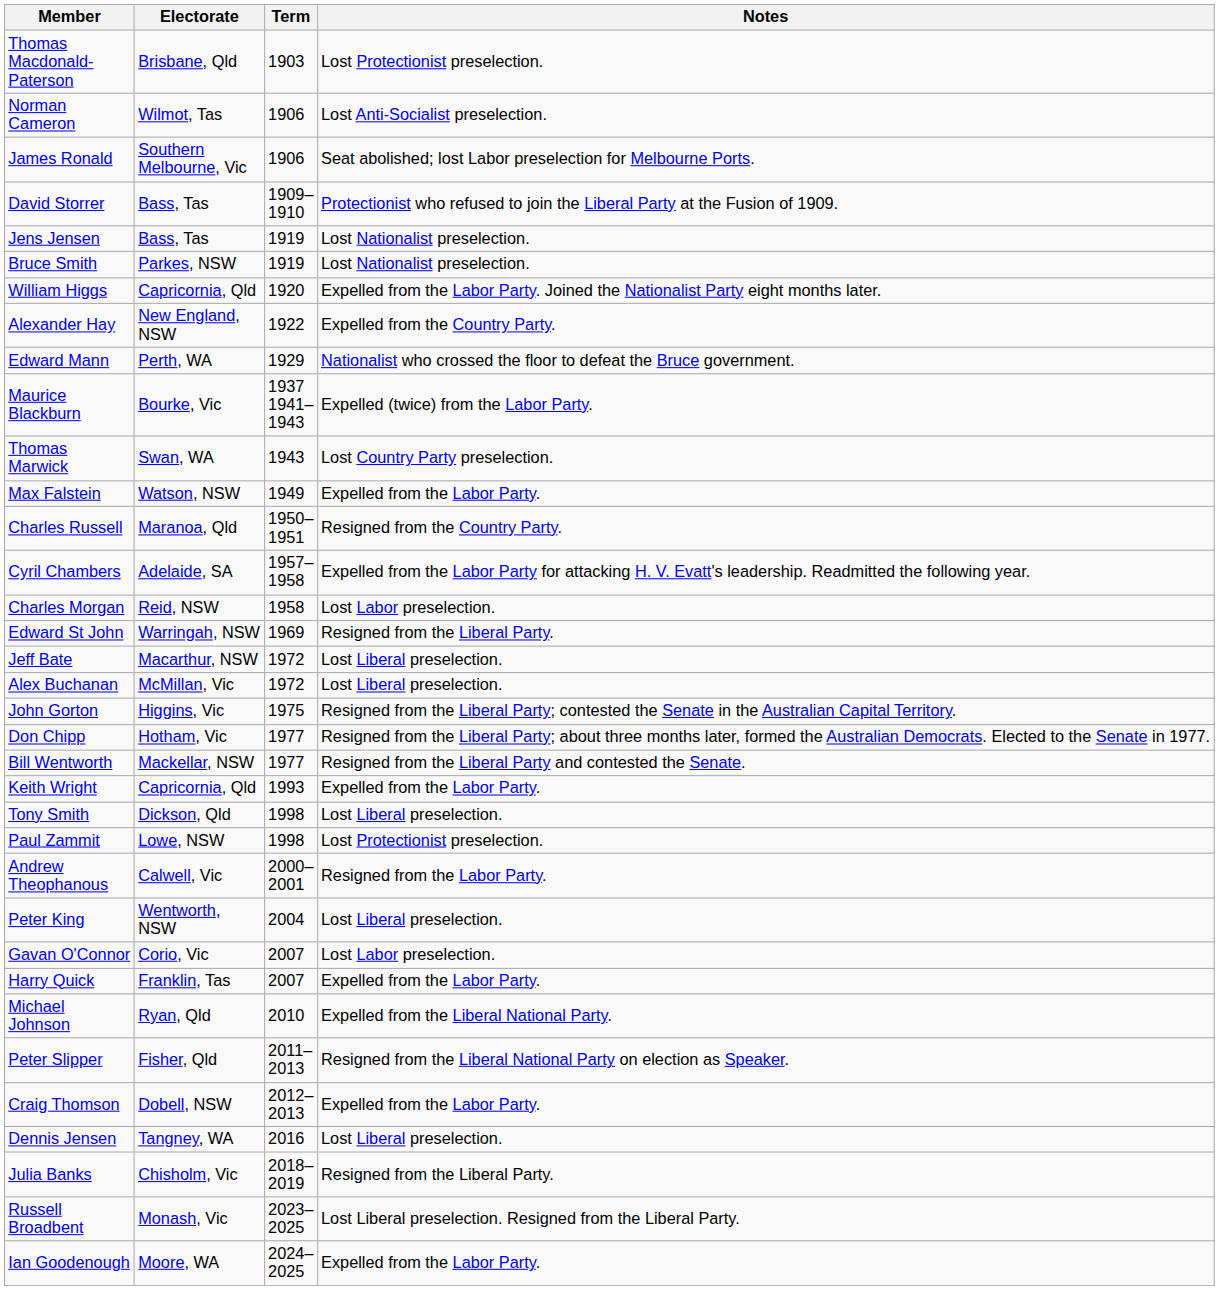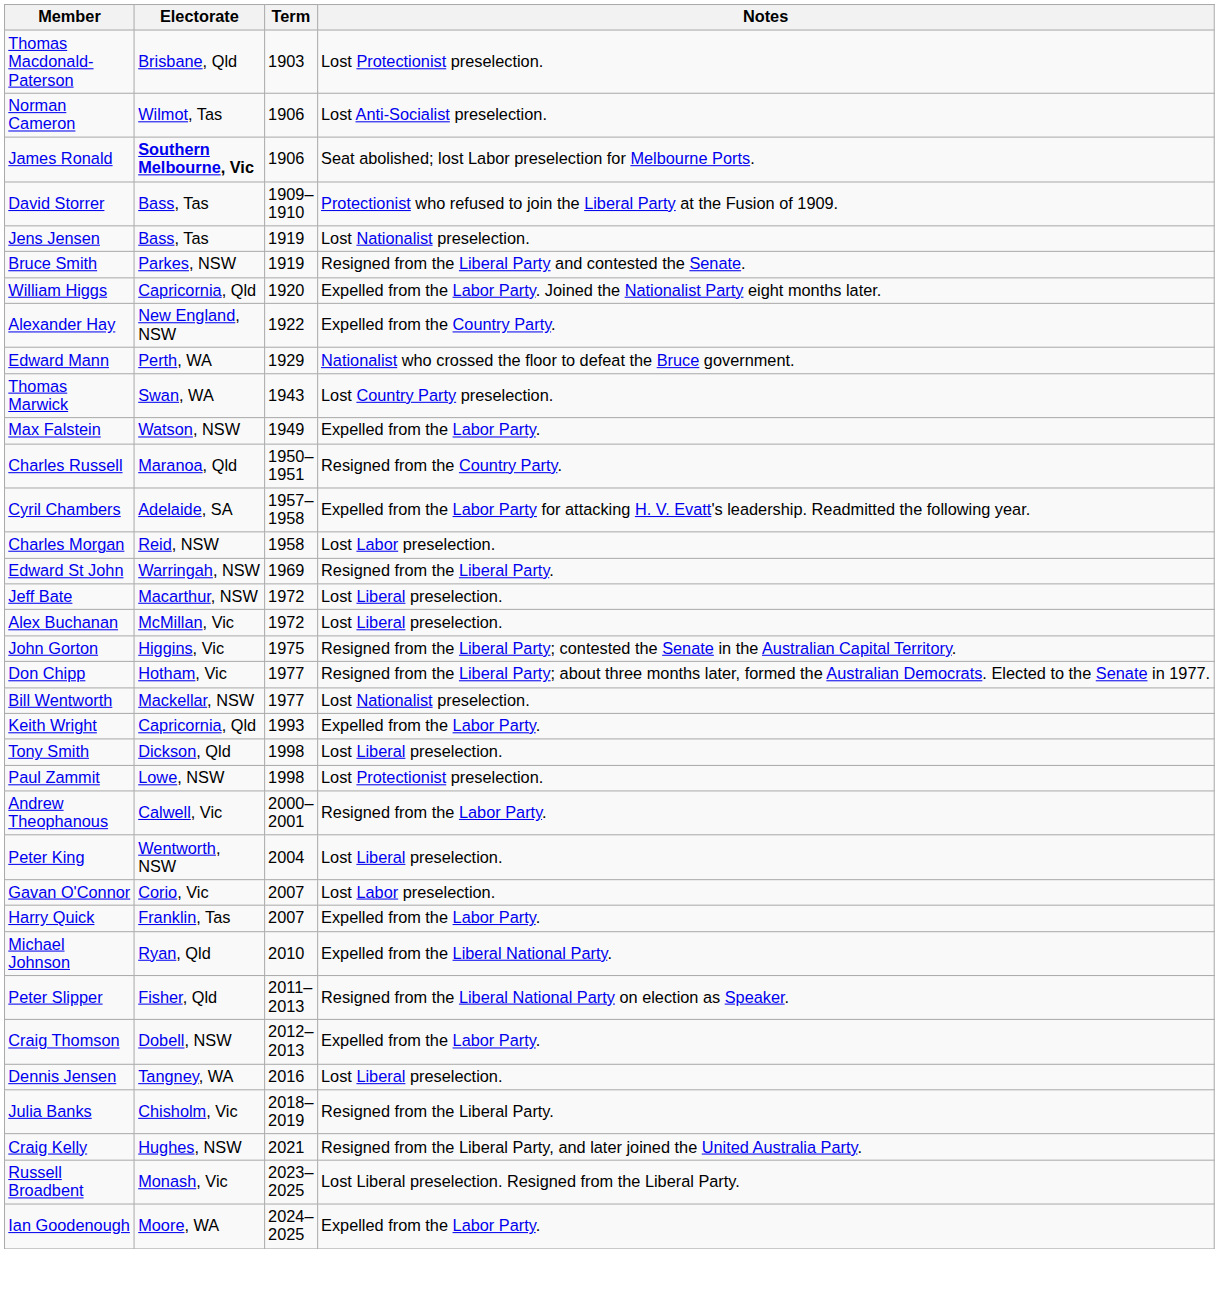 <table class="wikitable">
 <tr>
 <th width=120px>Member</th>
 <th width=120px>Electorate</th>
 <th width=20px>Term</th>
 <th>Notes</th>
 </tr>
 <tr>
 <td><a href='#'>Thomas Macdonald-Paterson</a></td>
 <td><a href='#'>Brisbane</a>, Qld</td>
 <td>1903</td>
 <td>Lost <a href='#'>Protectionist</a> preselection.</td>
 </tr>
 <tr>
 <td><a href='#'>Norman Cameron</a></td>
 <td><a href='#'>Wilmot</a>, Tas</td>
 <td>1906</td>
 <td>Lost <a href='#'>Anti-Socialist</a> preselection.</td>
 </tr>
 <tr>
 <td><a href='#'>James Ronald</a></td>
-<td><a href='#'>Southern Melbourne</a>, Vic</td>
+<td><strong><a href='#'>Southern Melbourne</a>, Vic</strong></td>
 <td>1906</td>
 <td>Seat abolished; lost Labor preselection for <a href='#'>Melbourne Ports</a>.</td>
 </tr>
 <tr>
 <td><a href='#'>David Storrer</a></td>
 <td><a href='#'>Bass</a>, Tas</td>
 <td>1909–1910</td>
 <td><a href='#'>Protectionist</a> who refused to join the <a href='#'>Liberal Party</a> at the Fusion of 1909.</td>
 </tr>
 <tr>
 <td><a href='#'>Jens Jensen</a></td>
 <td><a href='#'>Bass</a>, Tas</td>
 <td>1919</td>
 <td>Lost <a href='#'>Nationalist</a> preselection.</td>
 </tr>
 <tr>
 <td><a href='#'>Bruce Smith</a></td>
 <td><a href='#'>Parkes</a>, NSW</td>
 <td>1919</td>
-<td>Lost <a href='#'>Nationalist</a> preselection.</td>
+<td>Resigned from the <a href='#'>Liberal Party</a> and contested the <a href='#'>Senate</a>.</td>
 </tr>
 <tr>
 <td><a href='#'>William Higgs</a></td>
 <td><a href='#'>Capricornia</a>, Qld</td>
 <td>1920</td>
 <td>Expelled from the <a href='#'>Labor Party</a>. Joined the <a href='#'>Nationalist Party</a> eight months later.</td>
 </tr>
 <tr>
 <td><a href='#'>Alexander Hay</a></td>
 <td><a href='#'>New England</a>, NSW</td>
 <td>1922</td>
 <td>Expelled from the <a href='#'>Country Party</a>.</td>
 </tr>
 <tr>
 <td><a href='#'>Edward Mann</a></td>
 <td><a href='#'>Perth</a>, WA</td>
 <td>1929</td>
 <td><a href='#'>Nationalist</a> who crossed the floor to defeat the <a href='#'>Bruce</a> government.</td>
-</tr>
-<tr>
-<td><a href='#'>Maurice Blackburn</a></td>
-<td><a href='#'>Bourke</a>, Vic</td>
-<td>1937<br>1941–1943</td>
-<td>Expelled (twice) from the <a href='#'>Labor Party</a>.</td>
 </tr>
 <tr>
 <td><a href='#'>Thomas Marwick</a></td>
 <td><a href='#'>Swan</a>, WA</td>
 <td>1943</td>
 <td>Lost <a href='#'>Country Party</a> preselection.</td>
 </tr>
 <tr>
 <td><a href='#'>Max Falstein</a></td>
 <td><a href='#'>Watson</a>, NSW</td>
 <td>1949</td>
 <td>Expelled from the <a href='#'>Labor Party</a>.</td>
 </tr>
 <tr>
 <td><a href='#'>Charles Russell</a></td>
 <td><a href='#'>Maranoa</a>, Qld</td>
 <td>1950–1951</td>
 <td>Resigned from the <a href='#'>Country Party</a>.</td>
 </tr>
 <tr>
 <td><a href='#'>Cyril Chambers</a></td>
 <td><a href='#'>Adelaide</a>, SA</td>
 <td>1957–1958</td>
 <td>Expelled from the <a href='#'>Labor Party</a> for attacking <a href='#'>H. V. Evatt</a>'s leadership. Readmitted the following year.</td>
 </tr>
 <tr>
 <td><a href='#'>Charles Morgan</a></td>
 <td><a href='#'>Reid</a>, NSW</td>
 <td>1958</td>
 <td>Lost <a href='#'>Labor</a> preselection.</td>
 </tr>
 <tr>
 <td><a href='#'>Edward St John</a></td>
 <td><a href='#'>Warringah</a>, NSW</td>
 <td>1969</td>
 <td>Resigned from the <a href='#'>Liberal Party</a>.</td>
 </tr>
 <tr>
 <td><a href='#'>Jeff Bate</a></td>
 <td><a href='#'>Macarthur</a>, NSW</td>
 <td>1972</td>
 <td>Lost <a href='#'>Liberal</a> preselection.</td>
 </tr>
 <tr>
 <td><a href='#'>Alex Buchanan</a></td>
 <td><a href='#'>McMillan</a>, Vic</td>
 <td>1972</td>
 <td>Lost <a href='#'>Liberal</a> preselection.</td>
 </tr>
 <tr>
 <td><a href='#'>John Gorton</a></td>
 <td><a href='#'>Higgins</a>, Vic</td>
 <td>1975</td>
 <td>Resigned from the <a href='#'>Liberal Party</a>; contested the <a href='#'>Senate</a> in the <a href='#'>Australian Capital Territory</a>.</td>
 </tr>
 <tr>
 <td><a href='#'>Don Chipp</a></td>
 <td><a href='#'>Hotham</a>, Vic</td>
 <td>1977</td>
 <td>Resigned from the <a href='#'>Liberal Party</a>; about three months later, formed the <a href='#'>Australian Democrats</a>. Elected to the <a href='#'>Senate</a> in 1977.</td>
 </tr>
 <tr>
 <td><a href='#'>Bill Wentworth</a></td>
 <td><a href='#'>Mackellar</a>, NSW</td>
 <td>1977</td>
-<td>Resigned from the <a href='#'>Liberal Party</a> and contested the <a href='#'>Senate</a>.</td>
+<td>Lost <a href='#'>Nationalist</a> preselection.</td>
 </tr>
 <tr>
 <td><a href='#'>Keith Wright</a></td>
 <td><a href='#'>Capricornia</a>, Qld</td>
 <td>1993</td>
 <td>Expelled from the <a href='#'>Labor Party</a>.</td>
 </tr>
 <tr>
 <td><a href='#'>Tony Smith</a></td>
 <td><a href='#'>Dickson</a>, Qld</td>
 <td>1998</td>
 <td>Lost <a href='#'>Liberal</a> preselection.</td>
 </tr>
 <tr>
 <td><a href='#'>Paul Zammit</a></td>
 <td><a href='#'>Lowe</a>, NSW</td>
 <td>1998</td>
 <td>Lost <a href='#'>Protectionist</a> preselection.</td>
 </tr>
 <tr>
 <td><a href='#'>Andrew Theophanous</a></td>
 <td><a href='#'>Calwell</a>, Vic</td>
 <td>2000–2001</td>
 <td>Resigned from the <a href='#'>Labor Party</a>.</td>
 </tr>
 <tr>
 <td><a href='#'>Peter King</a></td>
 <td><a href='#'>Wentworth</a>, NSW</td>
 <td>2004</td>
 <td>Lost <a href='#'>Liberal</a> preselection.</td>
 </tr>
 <tr>
 <td><a href='#'>Gavan O'Connor</a></td>
 <td><a href='#'>Corio</a>, Vic</td>
 <td>2007</td>
 <td>Lost <a href='#'>Labor</a> preselection.</td>
 </tr>
 <tr>
 <td><a href='#'>Harry Quick</a></td>
 <td><a href='#'>Franklin</a>, Tas</td>
 <td>2007</td>
 <td>Expelled from the <a href='#'>Labor Party</a>.</td>
 </tr>
 <tr>
 <td><a href='#'>Michael Johnson</a></td>
 <td><a href='#'>Ryan</a>, Qld</td>
 <td>2010</td>
 <td>Expelled from the <a href='#'>Liberal National Party</a>.</td>
 </tr>
 <tr>
 <td><a href='#'>Peter Slipper</a></td>
 <td><a href='#'>Fisher</a>, Qld</td>
 <td>2011–2013</td>
 <td>Resigned from the <a href='#'>Liberal National Party</a> on election as <a href='#'>Speaker</a>.</td>
 </tr>
 <tr>
 <td><a href='#'>Craig Thomson</a></td>
 <td><a href='#'>Dobell</a>, NSW</td>
 <td>2012–2013</td>
 <td>Expelled from the <a href='#'>Labor Party</a>.</td>
 </tr>
 <tr>
 <td><a href='#'>Dennis Jensen</a></td>
 <td><a href='#'>Tangney</a>, WA</td>
 <td>2016</td>
 <td>Lost <a href='#'>Liberal</a> preselection.</td>
 </tr>
 <tr>
 <td><a href='#'>Julia Banks</a></td>
 <td><a href='#'>Chisholm</a>, Vic</td>
 <td>2018–2019</td>
 <td>Resigned from the Liberal Party.</td>
 </tr>
 <tr>
+<td><a href='#'>Craig Kelly</a></td>
+<td><a href='#'>Hughes</a>, NSW</td>
+<td>2021</td>
+<td>Resigned from the Liberal Party, and later joined the <a href='#'>United Australia Party</a>.</td>
+</tr>
+<tr>
 <td><a href='#'>Russell Broadbent</a></td>
 <td><a href='#'>Monash</a>, Vic</td>
 <td>2023–2025</td>
 <td>Lost Liberal preselection. Resigned from the Liberal Party.</td>
 </tr>
 <tr>
 <td><a href='#'>Ian Goodenough</a></td>
 <td><a href='#'>Moore</a>, WA</td>
 <td>2024–2025</td>
 <td>Expelled from the <a href='#'>Labor Party</a>.</td>
 </tr>
 </table>
